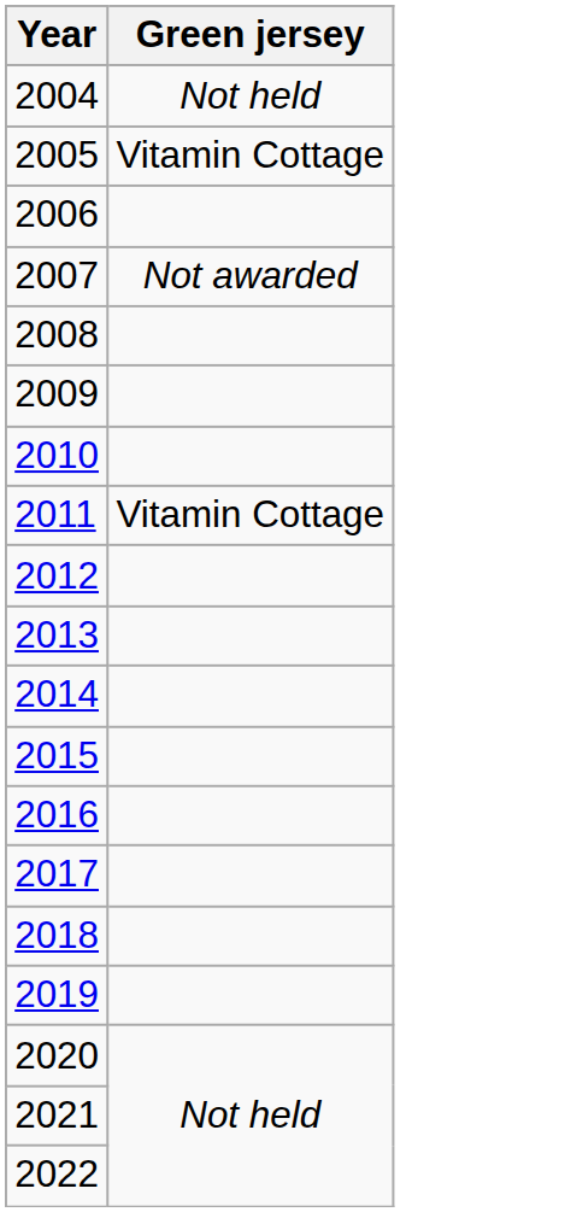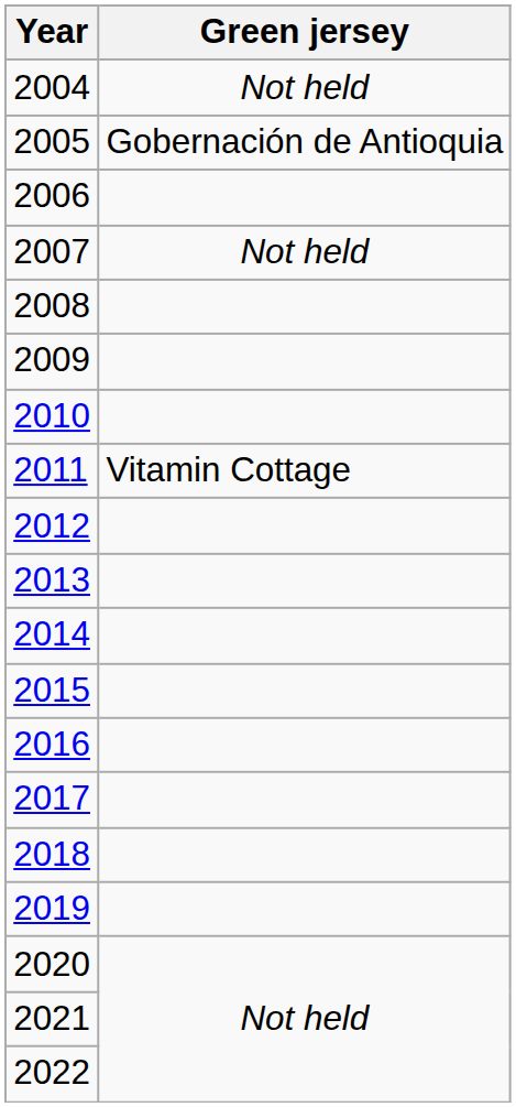 <table class="wikitable">
 <tr>
 <th>Year</th>
 <th style="text-align:center; background:#white;"> Green jersey</th>
 </tr>
 <tr>
 <td>2004</td>
 <td style="text-align:center; background:#white;"><em>Not held</em></td>
 </tr>
 <tr>
 <td>2005</td>
-<td>Vitamin Cottage</td>
+<td>Gobernación de Antioquia</td>
 </tr>
 <tr>
 <td>2006</td>
 <td></td>
 </tr>
 <tr>
 <td>2007</td>
-<td style="text-align:center; background:#white;"><em>Not awarded</em></td>
+<td style="text-align:center; background:#white;"><em>Not held</em></td>
 </tr>
 <tr>
 <td>2008</td>
 <td></td>
 </tr>
 <tr>
 <td>2009</td>
 <td></td>
 </tr>
 <tr>
 <td><a href='#'>2010</a></td>
 <td></td>
 </tr>
 <tr>
 <td><a href='#'>2011</a></td>
 <td>Vitamin Cottage</td>
 </tr>
 <tr>
 <td><a href='#'>2012</a></td>
 <td></td>
 </tr>
 <tr>
 <td><a href='#'>2013</a></td>
 <td></td>
 </tr>
 <tr>
 <td><a href='#'>2014</a></td>
 <td></td>
 </tr>
 <tr>
 <td><a href='#'>2015</a></td>
 <td></td>
 </tr>
 <tr>
 <td><a href='#'>2016</a></td>
 <td></td>
 </tr>
 <tr>
 <td><a href='#'>2017</a></td>
 <td></td>
 </tr>
 <tr>
 <td><a href='#'>2018</a></td>
 <td></td>
 </tr>
 <tr>
 <td><a href='#'>2019</a></td>
 <td></td>
 </tr>
 <tr>
 <td>2020</td>
 <td rowspan=3 style="text-align:center; background:#white;"><em>Not held</em></td>
 </tr>
 <tr>
 <td>2021</td>
 </tr>
 <tr>
 <td>2022</td>
 </tr>
 </table>
